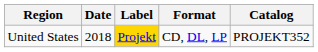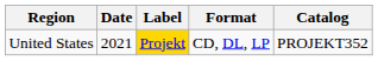 <table class="wikitable">
 <tr>
 <th>Region</th>
 <th>Date</th>
 <th>Label</th>
 <th>Format</th>
 <th>Catalog</th>
 </tr>
 <tr>
 <td>United States</td>
-<td>2018</td>
+<td>2021</td>
 <td style="background: gold;"><a href='#'>Projekt</a></td>
 <td>CD, <a href='#'>DL</a>, <a href='#'>LP</a></td>
 <td>PROJEKT352</td>
 </tr>
 </table>
